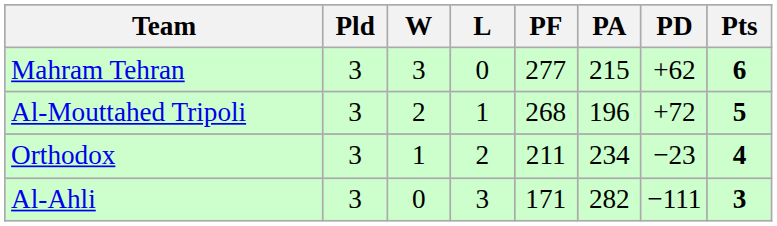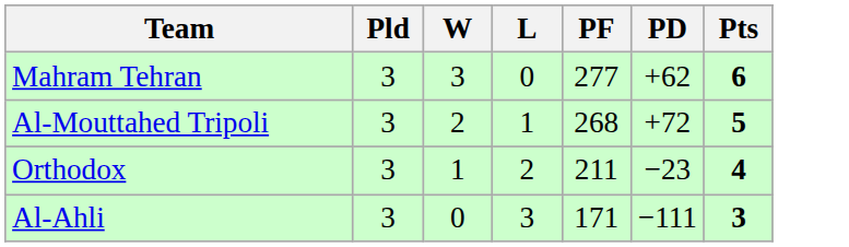 <table class="wikitable" style="text-align:center;">
 <tr>
 <th width=180>Team</th>
 <th width=30>Pld</th>
 <th width=30>W</th>
 <th width=30>L</th>
 <th width=30>PF</th>
-<th width=30>PA</th>
 <th width=30>PD</th>
 <th width=30>Pts</th>
 </tr>
 <tr bgcolor="#ccffcc">
 <td align="left"> <a href='#'>Mahram Tehran</a></td>
 <td>3</td>
 <td>3</td>
 <td>0</td>
 <td>277</td>
-<td>215</td>
 <td>+62</td>
 <td><strong>6</strong></td>
 </tr>
 <tr bgcolor="#ccffcc">
 <td align="left"> <a href='#'>Al-Mouttahed Tripoli</a></td>
 <td>3</td>
 <td>2</td>
 <td>1</td>
 <td>268</td>
-<td>196</td>
 <td>+72</td>
 <td><strong>5</strong></td>
 </tr>
 <tr bgcolor="#ccffcc">
 <td align="left"> <a href='#'>Orthodox</a></td>
 <td>3</td>
 <td>1</td>
 <td>2</td>
 <td>211</td>
-<td>234</td>
 <td>−23</td>
 <td><strong>4</strong></td>
 </tr>
 <tr bgcolor="#ccffcc">
 <td align="left"> <a href='#'>Al-Ahli</a></td>
 <td>3</td>
 <td>0</td>
 <td>3</td>
 <td>171</td>
-<td>282</td>
 <td>−111</td>
 <td><strong>3</strong></td>
 </tr>
 </table>
